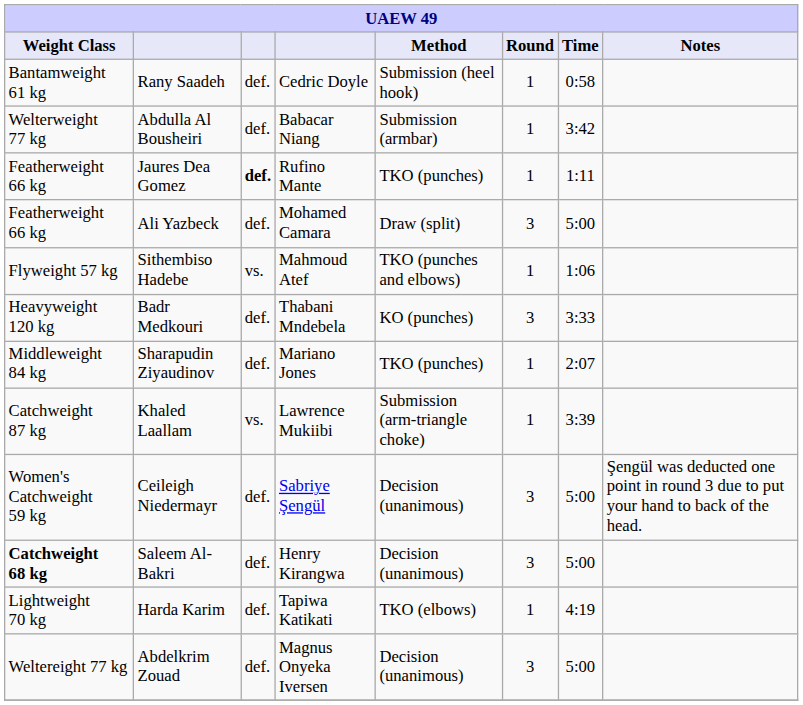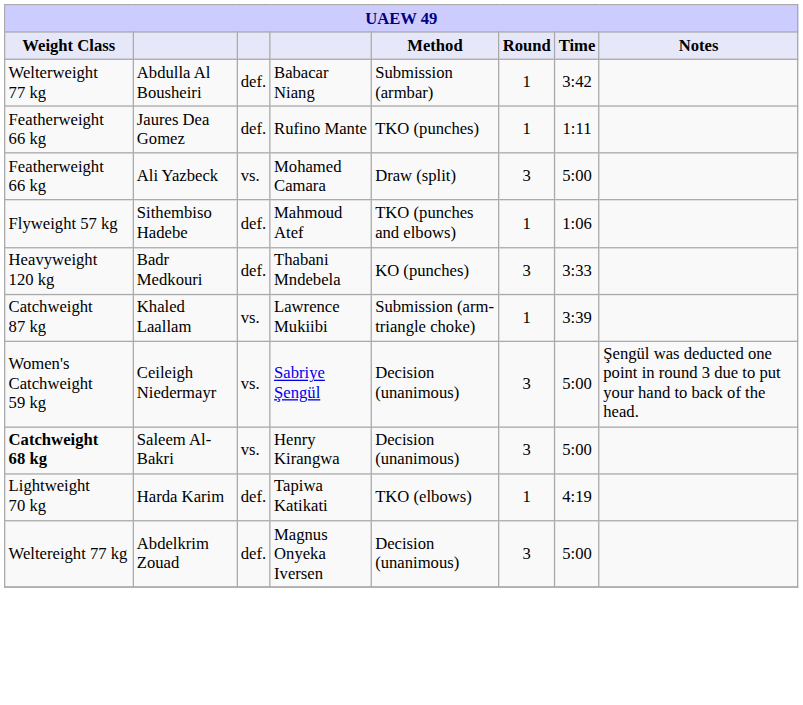 <table class="wikitable" style="font-size: 80%;">
 <tr>
 <th colspan="8" style="background-color: #ccf; color: #000080; text-align: center;"><strong>UAEW 49</strong></th>
 </tr>
 <tr>
 <th colspan="1" style="background-color: #E6E8FA; color: #000000; text-align: center;">Weight Class</th>
 <th colspan="1" style="background-color: #E6E8FA; color: #000000; text-align: center;"></th>
 <th colspan="1" style="background-color: #E6E8FA; color: #000000; text-align: center;"></th>
 <th colspan="1" style="background-color: #E6E8FA; color: #000000; text-align: center;"></th>
 <th colspan="1" style="background-color: #E6E8FA; color: #000000; text-align: center;">Method</th>
 <th colspan="1" style="background-color: #E6E8FA; color: #000000; text-align: center;">Round</th>
 <th colspan="1" style="background-color: #E6E8FA; color: #000000; text-align: center;">Time</th>
 <th colspan="1" style="background-color: #E6E8FA; color: #000000; text-align: center;">Notes</th>
 </tr>
 <tr>
-<td>Bantamweight 61 kg</td>
-<td> Rany Saadeh</td>
-<td>def.</td>
-<td> Cedric Doyle</td>
-<td>Submission (heel hook)</td>
-<td align=center>1</td>
-<td align=center>0:58</td>
-<td></td>
-</tr>
-<tr>
 <td>Welterweight 77 kg</td>
 <td> Abdulla Al Bousheiri</td>
 <td>def.</td>
 <td> Babacar Niang</td>
 <td>Submission (armbar)</td>
 <td align=center>1</td>
 <td align=center>3:42</td>
 <td></td>
 </tr>
 <tr>
 <td>Featherweight 66 kg</td>
 <td> Jaures Dea Gomez</td>
-<td><strong>def.</strong></td>
+<td>def.</td>
 <td> Rufino Mante</td>
 <td>TKO (punches)</td>
 <td align=center>1</td>
 <td align=center>1:11</td>
 <td></td>
 </tr>
 <tr>
 <td>Featherweight 66 kg</td>
 <td> Ali Yazbeck</td>
-<td>def.</td>
+<td>vs.</td>
 <td> Mohamed Camara</td>
 <td>Draw (split)</td>
 <td align=center>3</td>
 <td align=center>5:00</td>
 <td></td>
 </tr>
 <tr>
 <td>Flyweight 57 kg</td>
 <td> Sithembiso Hadebe</td>
-<td>vs.</td>
+<td>def.</td>
 <td> Mahmoud Atef</td>
 <td>TKO (punches and elbows)</td>
 <td align=center>1</td>
 <td align=center>1:06</td>
 <td></td>
 </tr>
 <tr>
 <td>Heavyweight 120 kg</td>
 <td> Badr Medkouri</td>
 <td>def.</td>
 <td> Thabani Mndebela</td>
 <td>KO (punches)</td>
 <td align=center>3</td>
 <td align=center>3:33</td>
 <td></td>
 </tr>
 <tr>
-<td>Middleweight 84 kg</td>
-<td> Sharapudin Ziyaudinov</td>
-<td>def.</td>
-<td> Mariano Jones</td>
-<td>TKO (punches)</td>
-<td align=center>1</td>
-<td align=center>2:07</td>
-<td></td>
-</tr>
-<tr>
 <td>Catchweight 87 kg</td>
 <td> Khaled Laallam</td>
 <td>vs.</td>
 <td> Lawrence Mukiibi</td>
 <td>Submission (arm-triangle choke)</td>
 <td align=center>1</td>
 <td align=center>3:39</td>
 <td></td>
 </tr>
 <tr>
 <td>Women's Catchweight 59 kg</td>
 <td> Ceileigh Niedermayr</td>
-<td>def.</td>
+<td>vs.</td>
 <td> <a href='#'>Sabriye Şengül</a></td>
 <td>Decision (unanimous)</td>
 <td align=center>3</td>
 <td align=center>5:00</td>
 <td>Şengül was deducted one point in round 3 due to put your hand to back of the head.</td>
 </tr>
 <tr>
 <td><strong>Catchweight 68 kg</strong></td>
 <td> Saleem Al-Bakri</td>
-<td>def.</td>
+<td>vs.</td>
 <td> Henry Kirangwa</td>
 <td>Decision (unanimous)</td>
 <td align=center>3</td>
 <td align=center>5:00</td>
 <td></td>
 </tr>
 <tr>
 <td>Lightweight 70 kg</td>
 <td> Harda Karim</td>
 <td>def.</td>
 <td> Tapiwa Katikati</td>
 <td>TKO (elbows)</td>
 <td align=center>1</td>
 <td align=center>4:19</td>
 <td></td>
 </tr>
 <tr>
 <td>Weltereight 77 kg</td>
 <td> Abdelkrim Zouad</td>
 <td>def.</td>
 <td> Magnus Onyeka Iversen</td>
 <td>Decision (unanimous)</td>
 <td align=center>3</td>
 <td align=center>5:00</td>
 <td></td>
 </tr>
 <tr>
 </tr>
 </table>
